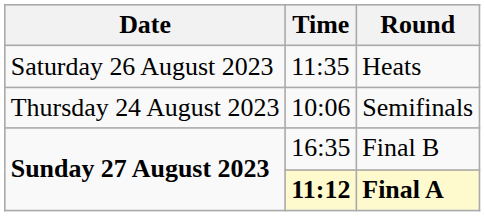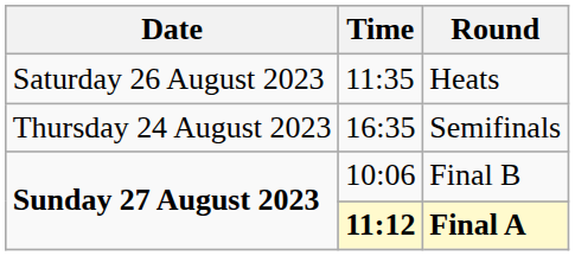 <table class="wikitable">
 <tr>
 <th>Date</th>
 <th>Time</th>
 <th>Round</th>
 </tr>
 <tr>
 <td>Saturday 26 August 2023</td>
 <td>11:35</td>
 <td>Heats</td>
 </tr>
 <tr>
 <td>Thursday 24 August 2023</td>
-<td>10:06</td>
+<td>16:35</td>
 <td>Semifinals</td>
 </tr>
 <tr>
 <td rowspan=2><strong>Sunday 27 August 2023</strong></td>
-<td>16:35</td>
+<td>10:06</td>
 <td>Final B</td>
 </tr>
 <tr>
 <td style=background:lemonchiffon><strong>11:12</strong></td>
 <td style=background:lemonchiffon><strong>Final A</strong></td>
 </tr>
 </table>
